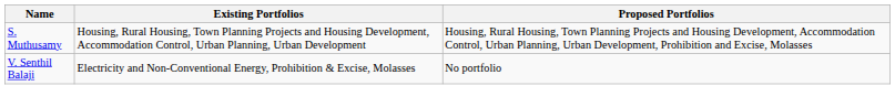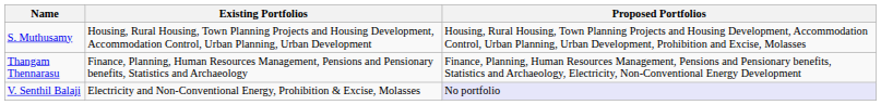 <table class="wikitable sortable" style="text-align:left;"style="font-size: 85%">
 <tr>
 <th>Name</th>
 <th>Existing Portfolios</th>
 <th>Proposed Portfolios</th>
 </tr>
 <tr>
 <td><a href='#'>S. Muthusamy</a></td>
 <td>Housing, Rural Housing, Town Planning Projects and Housing Development, Accommodation Control, Urban Planning, Urban Development</td>
 <td>Housing, Rural Housing, Town Planning Projects and Housing Development, Accommodation Control, Urban Planning, Urban Development, Prohibition and Excise, Molasses</td>
 </tr>
 <tr>
+<td><a href='#'>Thangam Thennarasu</a></td>
+<td>Finance, Planning, Human Resources Management, Pensions and Pensionary benefits, Statistics and Archaeology</td>
+<td>Finance, Planning, Human Resources Management, Pensions and Pensionary benefits, Statistics and Archaeology, Electricity, Non-Conventional Energy Development</td>
+</tr>
+<tr>
 <td><a href='#'>V. Senthil Balaji</a></td>
 <td>Electricity and Non-Conventional Energy, Prohibition & Excise, Molasses</td>
-<td>No portfolio</td>
+<td style="background: lavender;">No portfolio</td>
 </tr>
 </table>
